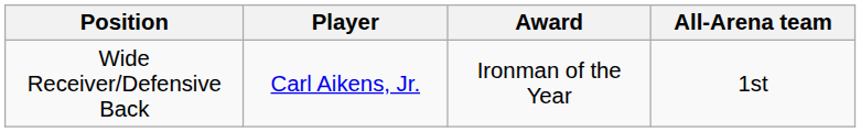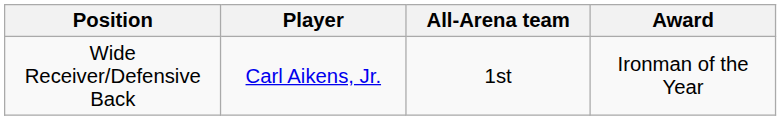 <table class="wikitable sortable">
 <tr>
 <th bgcolor="#DDDDFF" width="20%">Position</th>
 <th bgcolor="#DDDDFF" width="20%">Player</th>
+<th bgcolor="#DDDDFF" width="20%">All-Arena team</th>
 <th bgcolor="#DDDDFF" width="20%">Award</th>
-<th bgcolor="#DDDDFF" width="20%">All-Arena team</th>
 </tr>
 <tr align="center">
 <td>Wide Receiver/Defensive Back</td>
 <td><a href='#'>Carl Aikens, Jr.</a></td>
+<td>1st</td>
 <td>Ironman of the Year</td>
-<td>1st</td>
 </tr>
 </table>
